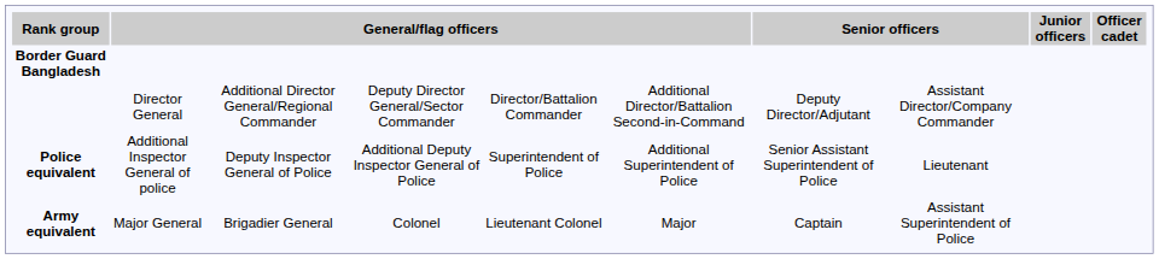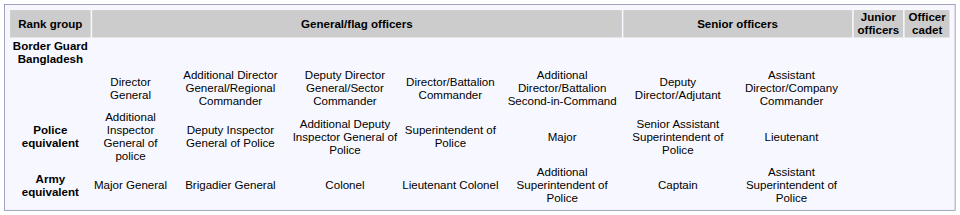 <table style="border:1px solid #8888aa; background-color:#f7f8ff; padding:5px; font-size:95%; margin: 0px 12px 12px 0px; text-align:center;">
 <tr style="background:#ccc;">
 <th>Rank group</th>
 <th colspan="5">General/flag officers</th>
 <th colspan="3">Senior officers</th>
 <th>Junior officers</th>
 <th>Officer cadet</th>
 </tr>
 <tr>
 <th>Border Guard Bangladesh</th>
 <td></td>
 <td></td>
 <td></td>
 <td></td>
 <td></td>
 <td></td>
 <td></td>
 <td></td>
 </tr>
 <tr>
 <td></td>
 <td>Director General</td>
 <td>Additional Director General/Regional Commander</td>
 <td>Deputy Director General/Sector Commander</td>
 <td>Director/Battalion Commander</td>
 <td>Additional Director/Battalion Second-in-Command</td>
 <td>Deputy Director/Adjutant</td>
 <td>Assistant Director/Company Commander</td>
 <td></td>
 </tr>
 <tr>
 <th>Police equivalent</th>
 <td>Additional Inspector General of police</td>
 <td>Deputy Inspector General of Police</td>
 <td>Additional Deputy Inspector General of Police</td>
 <td>Superintendent of Police</td>
-<td>Additional Superintendent of Police</td>
+<td>Major</td>
 <td>Senior Assistant Superintendent of Police</td>
 <td>Lieutenant</td>
 </tr>
 <tr>
 <td><strong>Army equivalent</strong></td>
 <td>Major General</td>
 <td>Brigadier General</td>
 <td>Colonel</td>
 <td>Lieutenant Colonel</td>
-<td>Major</td>
+<td>Additional Superintendent of Police</td>
 <td>Captain</td>
 <td>Assistant Superintendent of Police</td>
 <td></td>
 </tr>
 </table>
